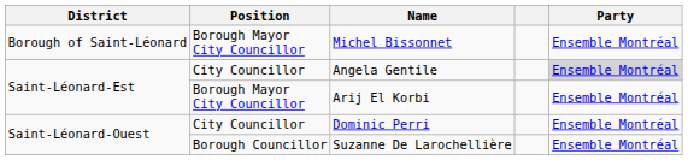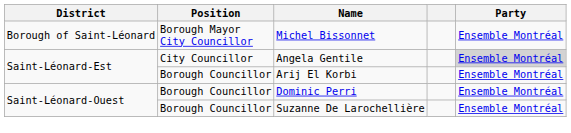 <table class="wikitable">
 <tr>
 <th>District</th>
 <th>Position</th>
 <th>Name</th>
 <th style="width:30px;"> </th>
 <th>Party</th>
 </tr>
 <tr>
 <td>Borough of Saint-Léonard</td>
 <td>Borough Mayor<br><a href='#'>City Councillor</a></td>
 <td><a href='#'>Michel Bissonnet</a></td>
 <td> </td>
 <td><a href='#'>Ensemble Montréal</a></td>
 </tr>
 <tr>
 <td rowspan=2>Saint-Léonard-Est</td>
 <td>City Councillor</td>
 <td>Angela Gentile</td>
 <td> </td>
 <td style="background: lightgrey;"><a href='#'>Ensemble Montréal</a></td>
 </tr>
 <tr>
-<td>Borough Mayor<br><a href='#'>City Councillor</a></td>
+<td>Borough Councillor</td>
 <td>Arij El Korbi</td>
 <td> </td>
 <td><a href='#'>Ensemble Montréal</a></td>
 </tr>
 <tr>
 <td rowspan=2>Saint-Léonard-Ouest</td>
-<td>City Councillor</td>
+<td>Borough Councillor</td>
 <td><a href='#'>Dominic Perri</a></td>
 <td> </td>
 <td><a href='#'>Ensemble Montréal</a></td>
 </tr>
 <tr>
 <td>Borough Councillor</td>
 <td>Suzanne De Larochellière</td>
 <td> </td>
 <td><a href='#'>Ensemble Montréal</a></td>
 </tr>
 </table>
